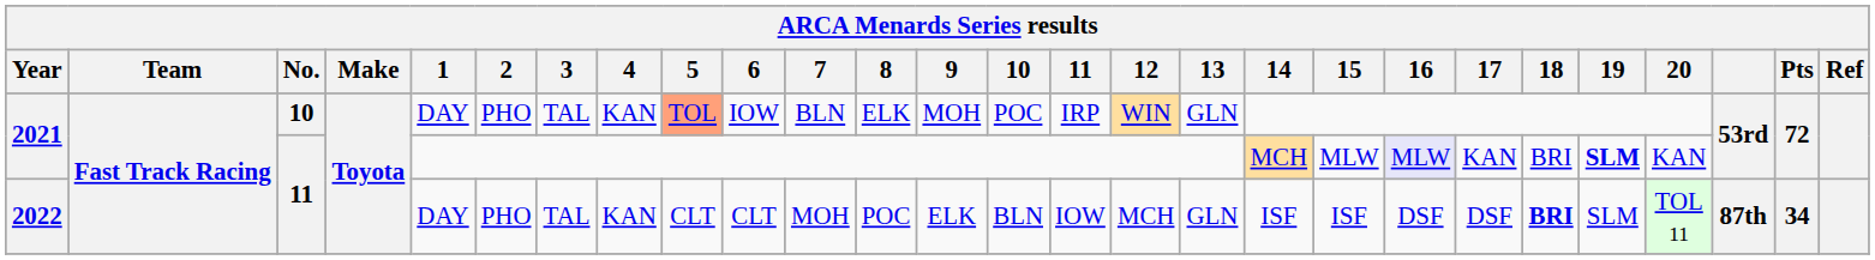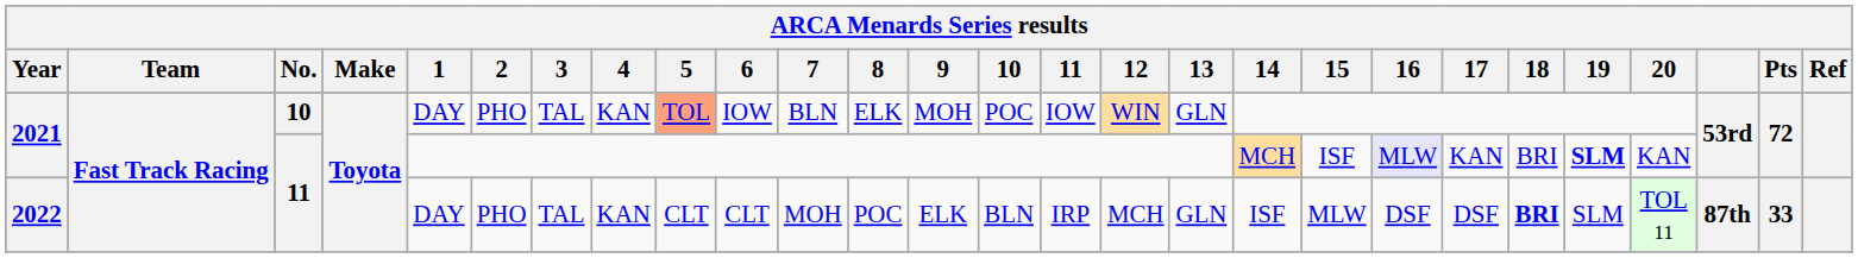 <table class="wikitable" style="text-align:center; font-size:75%">
 <tr>
 <th colspan=27><a href='#'>ARCA Menards Series</a> results</th>
 </tr>
 <tr>
 <th>Year</th>
 <th>Team</th>
 <th>No.</th>
 <th>Make</th>
 <th>1</th>
 <th>2</th>
 <th>3</th>
 <th>4</th>
 <th>5</th>
 <th>6</th>
 <th>7</th>
 <th>8</th>
 <th>9</th>
 <th>10</th>
 <th>11</th>
 <th>12</th>
 <th>13</th>
 <th>14</th>
 <th>15</th>
 <th>16</th>
 <th>17</th>
 <th>18</th>
 <th>19</th>
 <th>20</th>
 <th></th>
 <th>Pts</th>
 <th>Ref</th>
 </tr>
 <tr>
 <th rowspan=2><a href='#'>2021</a></th>
 <th rowspan=3><a href='#'>Fast Track Racing</a></th>
 <th>10</th>
 <th rowspan=3><a href='#'>Toyota</a></th>
 <td><a href='#'>DAY</a></td>
 <td><a href='#'>PHO</a></td>
 <td><a href='#'>TAL</a></td>
 <td><a href='#'>KAN</a></td>
 <td style="background: lightsalmon;"><a href='#'>TOL</a></td>
 <td><a href='#'>IOW</a></td>
 <td><a href='#'>BLN</a></td>
 <td><a href='#'>ELK</a></td>
 <td><a href='#'>MOH</a></td>
 <td><a href='#'>POC</a></td>
-<td><a href='#'>IRP</a></td>
+<td><a href='#'>IOW</a></td>
 <td style="background:#FFDF9F;"><a href='#'>WIN</a><br></td>
 <td><a href='#'>GLN</a></td>
 <td colspan=7></td>
 <th rowspan=2>53rd</th>
 <th rowspan=2>72</th>
 <th rowspan=2></th>
 </tr>
 <tr>
 <th rowspan=2>11</th>
 <td colspan=13></td>
 <td style="background:#FFDF9F;"><a href='#'>MCH</a><br></td>
-<td><a href='#'>MLW</a></td>
+<td><a href='#'>ISF</a></td>
 <td style="background: lavender;"><a href='#'>MLW</a></td>
 <td><a href='#'>KAN</a></td>
 <td><a href='#'>BRI</a></td>
 <td><strong><a href='#'>SLM</a></strong></td>
 <td><a href='#'>KAN</a></td>
 </tr>
 <tr>
 <th><a href='#'>2022</a></th>
 <td><a href='#'>DAY</a></td>
 <td><a href='#'>PHO</a></td>
 <td><a href='#'>TAL</a></td>
 <td><a href='#'>KAN</a></td>
 <td><a href='#'>CLT</a></td>
 <td><a href='#'>CLT</a></td>
 <td><a href='#'>MOH</a></td>
 <td><a href='#'>POC</a></td>
 <td><a href='#'>ELK</a></td>
 <td><a href='#'>BLN</a></td>
-<td><a href='#'>IOW</a></td>
+<td><a href='#'>IRP</a></td>
 <td><a href='#'>MCH</a></td>
 <td><a href='#'>GLN</a></td>
 <td><a href='#'>ISF</a></td>
-<td><a href='#'>ISF</a></td>
+<td><a href='#'>MLW</a></td>
 <td><a href='#'>DSF</a></td>
 <td><a href='#'>DSF</a></td>
 <td><strong><a href='#'>BRI</a></strong></td>
 <td><a href='#'>SLM</a></td>
 <td style="background:#DFFFDF;"><a href='#'>TOL</a><br><small>11</small></td>
 <th>87th</th>
-<th>34</th>
+<th>33</th>
 <th></th>
 </tr>
 </table>
